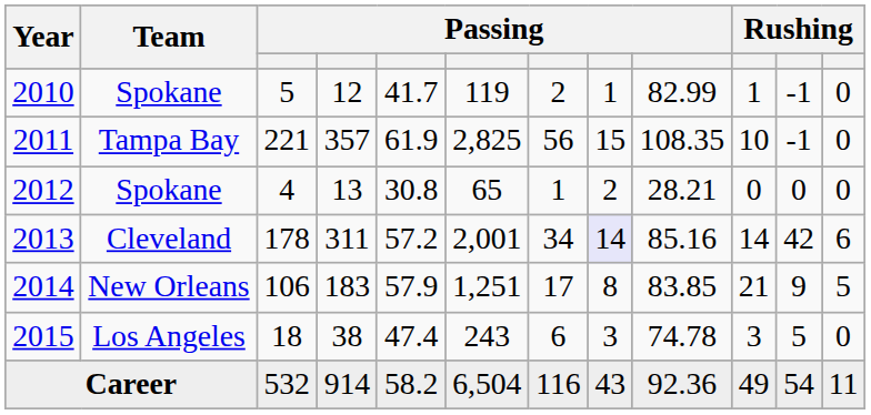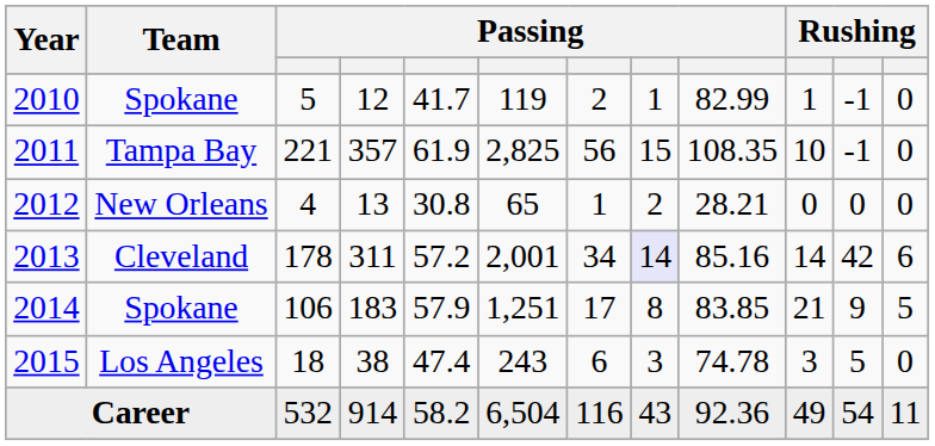 <table class="wikitable sortable" style="text-align:center">
 <tr>
 <th rowspan=2>Year</th>
 <th rowspan=2>Team</th>
 <th colspan=7>Passing</th>
 <th colspan=3>Rushing</th>
 </tr>
 <tr>
 <th></th>
 <th></th>
 <th></th>
 <th></th>
 <th></th>
 <th></th>
 <th></th>
 <th></th>
 <th></th>
 <th></th>
 </tr>
 <tr>
 <td><a href='#'>2010</a></td>
 <td><a href='#'>Spokane</a></td>
 <td>5</td>
 <td>12</td>
 <td>41.7</td>
 <td>119</td>
 <td>2</td>
 <td>1</td>
 <td>82.99</td>
 <td>1</td>
 <td>-1</td>
 <td>0</td>
 </tr>
 <tr>
 <td><a href='#'>2011</a></td>
 <td><a href='#'>Tampa Bay</a></td>
 <td>221</td>
 <td>357</td>
 <td>61.9</td>
 <td>2,825</td>
 <td>56</td>
 <td>15</td>
 <td>108.35</td>
 <td>10</td>
 <td>-1</td>
 <td>0</td>
 </tr>
 <tr>
 <td><a href='#'>2012</a></td>
-<td><a href='#'>Spokane</a></td>
+<td><a href='#'>New Orleans</a></td>
 <td>4</td>
 <td>13</td>
 <td>30.8</td>
 <td>65</td>
 <td>1</td>
 <td>2</td>
 <td>28.21</td>
 <td>0</td>
 <td>0</td>
 <td>0</td>
 </tr>
 <tr>
 <td><a href='#'>2013</a></td>
 <td><a href='#'>Cleveland</a></td>
 <td>178</td>
 <td>311</td>
 <td>57.2</td>
 <td>2,001</td>
 <td>34</td>
 <td style="background: lavender;">14</td>
 <td>85.16</td>
 <td>14</td>
 <td>42</td>
 <td>6</td>
 </tr>
 <tr>
 <td><a href='#'>2014</a></td>
-<td><a href='#'>New Orleans</a></td>
+<td><a href='#'>Spokane</a></td>
 <td>106</td>
 <td>183</td>
 <td>57.9</td>
 <td>1,251</td>
 <td>17</td>
 <td>8</td>
 <td>83.85</td>
 <td>21</td>
 <td>9</td>
 <td>5</td>
 </tr>
 <tr>
 <td><a href='#'>2015</a></td>
 <td><a href='#'>Los Angeles</a></td>
 <td>18</td>
 <td>38</td>
 <td>47.4</td>
 <td>243</td>
 <td>6</td>
 <td>3</td>
 <td>74.78</td>
 <td>3</td>
 <td>5</td>
 <td>0</td>
 </tr>
 <tr class="sortbottom" style="background:#eee;">
 <td colspan=2><strong>Career</strong></td>
 <td>532</td>
 <td>914</td>
 <td>58.2</td>
 <td>6,504</td>
 <td>116</td>
 <td>43</td>
 <td>92.36</td>
 <td>49</td>
 <td>54</td>
 <td>11</td>
 </tr>
 </table>
